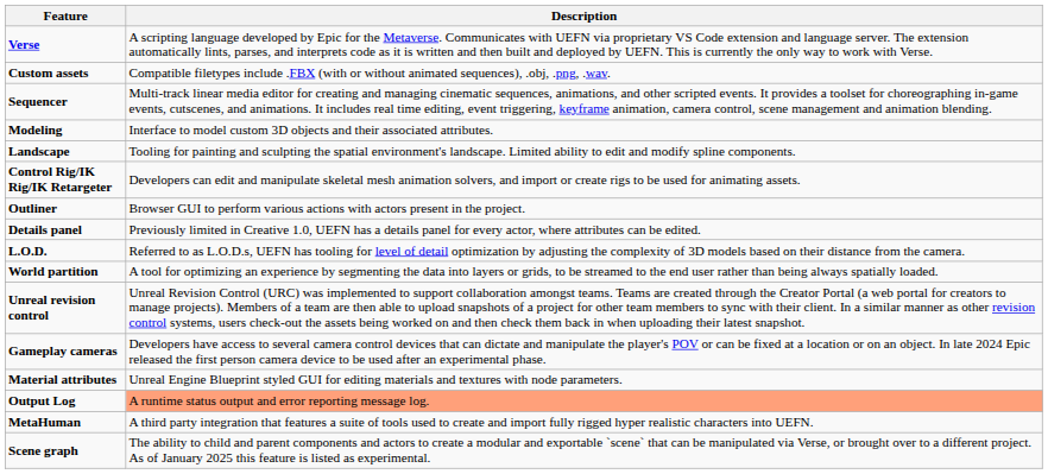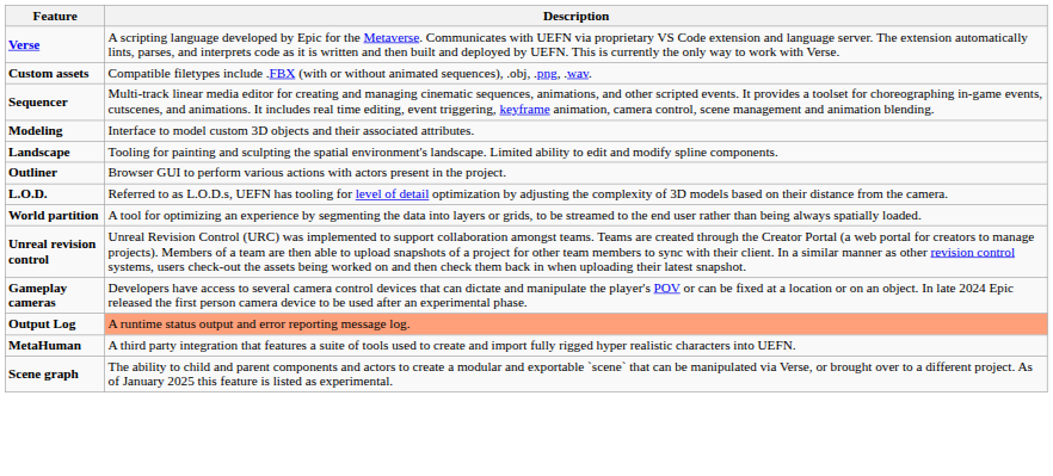 <table class="wikitable">
 <tr>
 <th>Feature</th>
 <th>Description</th>
 </tr>
 <tr>
 <td><strong><a href='#'>Verse</a></strong></td>
 <td>A scripting language developed by Epic for the <a href='#'>Metaverse</a>. Communicates with UEFN via proprietary VS Code extension and language server. The extension automatically lints, parses, and interprets code as it is written and then built and deployed by UEFN. This is currently the only way to work with Verse.</td>
 </tr>
 <tr>
 <td><strong>Custom assets</strong></td>
 <td>Compatible filetypes include .<a href='#'>FBX</a> (with or without animated sequences), .obj, .<a href='#'>png</a>, .<a href='#'>wav</a>.</td>
 </tr>
 <tr>
 <td><strong>Sequencer</strong></td>
 <td>Multi-track linear media editor for creating and managing cinematic sequences, animations, and other scripted events. It provides a toolset for choreographing in-game events, cutscenes, and animations. It includes real time editing, event triggering, <a href='#'>keyframe</a> animation, camera control, scene management and animation blending.</td>
 </tr>
 <tr>
 <td><strong>Modeling</strong></td>
 <td>Interface to model custom 3D objects and their associated attributes.</td>
 </tr>
 <tr>
 <td><strong>Landscape</strong></td>
 <td>Tooling for painting and sculpting the spatial environment's landscape. Limited ability to edit and modify spline components.</td>
 </tr>
 <tr>
-<td><strong>Control Rig/IK Rig/IK Retargeter</strong></td>
-<td>Developers can edit and manipulate skeletal mesh animation solvers, and import or create rigs to be used for animating assets.</td>
-</tr>
-<tr>
 <td><strong>Outliner</strong></td>
 <td>Browser GUI to perform various actions with actors present in the project.</td>
-</tr>
-<tr>
-<td><strong>Details panel</strong></td>
-<td>Previously limited in Creative 1.0, UEFN has a details panel for every actor, where attributes can be edited.</td>
 </tr>
 <tr>
 <td><strong>L.O.D.</strong></td>
 <td>Referred to as L.O.D.s, UEFN has tooling for <a href='#'>level of detail</a> optimization by adjusting the complexity of 3D models based on their distance from the camera.</td>
 </tr>
 <tr>
 <td><strong>World partition</strong></td>
 <td>A tool for optimizing an experience by segmenting the data into layers or grids, to be streamed to the end user rather than being always spatially loaded.</td>
 </tr>
 <tr>
 <td><strong>Unreal revision control</strong></td>
 <td>Unreal Revision Control (URC) was implemented to support collaboration amongst teams. Teams are created through the Creator Portal (a web portal for creators to manage projects). Members of a team are then able to upload snapshots of a project for other team members to sync with their client. In a similar manner as other <a href='#'>revision control</a> systems, users check-out the assets being worked on and then check them back in when uploading their latest snapshot.</td>
 </tr>
 <tr>
 <td><strong>Gameplay cameras</strong></td>
 <td>Developers have access to several camera control devices that can dictate and manipulate the player's <a href='#'>POV</a> or can be fixed at a location or on an object. In late 2024 Epic released the first person camera device to be used after an experimental phase.</td>
 </tr>
 <tr>
-<td><strong>Material attributes</strong></td>
-<td>Unreal Engine Blueprint styled GUI for editing materials and textures with node parameters.</td>
-</tr>
-<tr>
 <td><strong>Output Log</strong></td>
 <td style="background: lightsalmon;">A runtime status output and error reporting message log.</td>
 </tr>
 <tr>
 <td><strong>MetaHuman</strong></td>
 <td>A third party integration that features a suite of tools used to create and import fully rigged hyper realistic characters into UEFN.</td>
 </tr>
 <tr>
 <td><strong>Scene graph</strong></td>
 <td>The ability to child and parent components and actors to create a modular and exportable `scene` that can be manipulated via Verse, or brought over to a different project. As of January 2025 this feature is listed as experimental.</td>
 </tr>
 </table>
